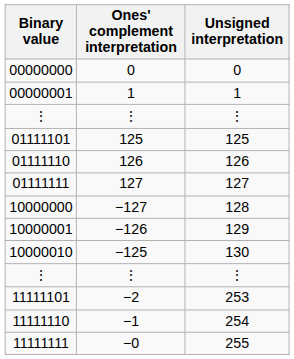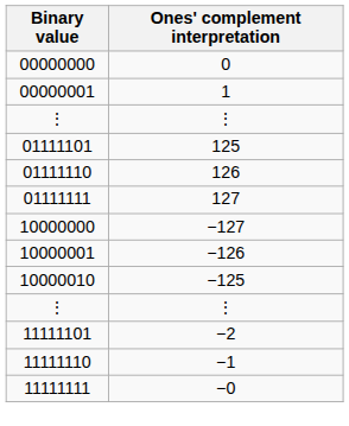 <table class="wikitable" style="float:right; width: 20em; margin-left: 1em; text-align:center">
 <tr>
 <th>Binary value</th>
 <th>Ones' complement interpretation</th>
-<th>Unsigned interpretation</th>
 </tr>
 <tr>
 <td>00000000</td>
-<td>0</td>
 <td>0</td>
 </tr>
 <tr>
 <td>00000001</td>
 <td>1</td>
-<td>1</td>
 </tr>
 <tr>
-<td>⋮</td>
 <td>⋮</td>
 <td>⋮</td>
 </tr>
 <tr>
 <td>01111101</td>
 <td>125</td>
-<td>125</td>
 </tr>
 <tr>
 <td>01111110</td>
-<td>126</td>
 <td>126</td>
 </tr>
 <tr>
 <td>01111111</td>
 <td>127</td>
-<td>127</td>
 </tr>
 <tr>
 <td>10000000</td>
 <td>−127</td>
-<td>128</td>
 </tr>
 <tr>
 <td>10000001</td>
 <td>−126</td>
-<td>129</td>
 </tr>
 <tr>
 <td>10000010</td>
 <td>−125</td>
-<td>130</td>
 </tr>
 <tr>
-<td>⋮</td>
 <td>⋮</td>
 <td>⋮</td>
 </tr>
 <tr>
 <td>11111101</td>
 <td>−2</td>
-<td>253</td>
 </tr>
 <tr>
 <td>11111110</td>
 <td>−1</td>
-<td>254</td>
 </tr>
 <tr>
 <td>11111111</td>
 <td>−0</td>
-<td>255</td>
 </tr>
 </table>
